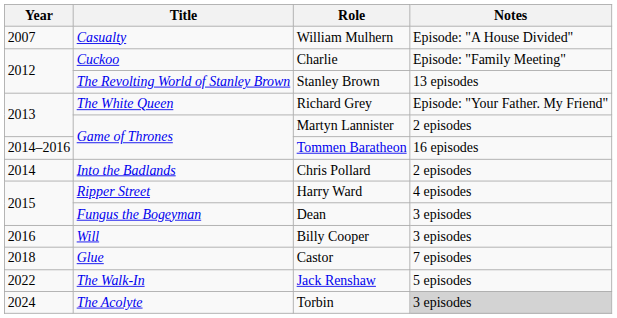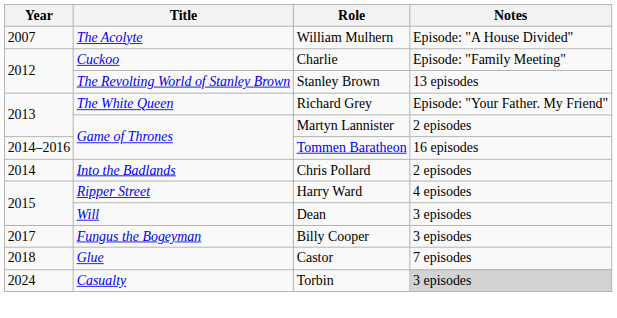 <table class="wikitable sortable">
 <tr>
 <th>Year</th>
 <th>Title</th>
 <th>Role</th>
 <th class="unsortable">Notes</th>
 </tr>
 <tr>
 <td>2007</td>
-<td><em><a href='#'>Casualty</a></em></td>
+<td><em><a href='#'>The Acolyte</a></em></td>
 <td>William Mulhern</td>
 <td>Episode: "A House Divided"</td>
 </tr>
 <tr>
 <td rowspan="2">2012</td>
 <td><em><a href='#'>Cuckoo</a></em></td>
 <td>Charlie</td>
 <td>Episode: "Family Meeting"</td>
 </tr>
 <tr>
 <td><em><a href='#'>The Revolting World of Stanley Brown</a></em></td>
 <td>Stanley Brown</td>
 <td>13 episodes</td>
 </tr>
 <tr>
 <td rowspan="2">2013</td>
 <td><em><a href='#'>The White Queen</a></em></td>
 <td>Richard Grey</td>
 <td>Episode: "Your Father. My Friend"</td>
 </tr>
 <tr>
 <td rowspan="2"><em><a href='#'>Game of Thrones</a></em></td>
 <td>Martyn Lannister</td>
 <td>2 episodes</td>
 </tr>
 <tr>
 <td>2014–2016</td>
 <td><a href='#'>Tommen Baratheon</a></td>
 <td>16 episodes</td>
 </tr>
 <tr>
 <td>2014</td>
 <td><em><a href='#'>Into the Badlands</a></em></td>
 <td>Chris Pollard</td>
 <td>2 episodes</td>
 </tr>
 <tr>
 <td rowspan="2">2015</td>
 <td><em><a href='#'>Ripper Street</a></em></td>
 <td>Harry Ward</td>
 <td>4 episodes</td>
 </tr>
 <tr>
-<td><em><a href='#'>Fungus the Bogeyman</a></em></td>
+<td><em><a href='#'>Will</a></em></td>
 <td>Dean</td>
 <td>3 episodes</td>
 </tr>
 <tr>
-<td>2016</td>
-<td><em><a href='#'>Will</a></em></td>
+<td>2017</td>
+<td><em><a href='#'>Fungus the Bogeyman</a></em></td>
 <td>Billy Cooper</td>
 <td>3 episodes</td>
 </tr>
 <tr>
 <td>2018</td>
 <td><em><a href='#'>Glue</a></em></td>
 <td>Castor</td>
 <td>7 episodes</td>
 </tr>
 <tr>
-<td>2022</td>
-<td><em><a href='#'>The Walk-In</a></em></td>
-<td><a href='#'>Jack Renshaw</a></td>
-<td>5 episodes</td>
-</tr>
-<tr>
 <td>2024</td>
-<td><em><a href='#'>The Acolyte</a></em></td>
+<td><em><a href='#'>Casualty</a></em></td>
 <td>Torbin</td>
 <td style="background: lightgrey;">3 episodes</td>
 </tr>
 </table>
